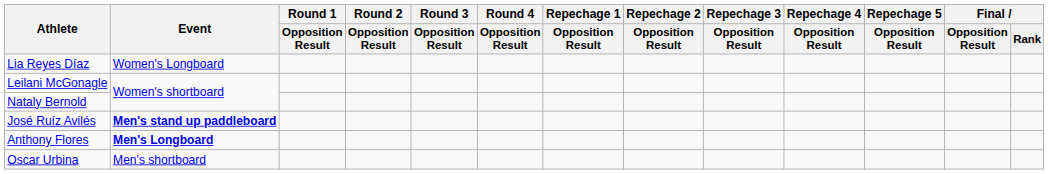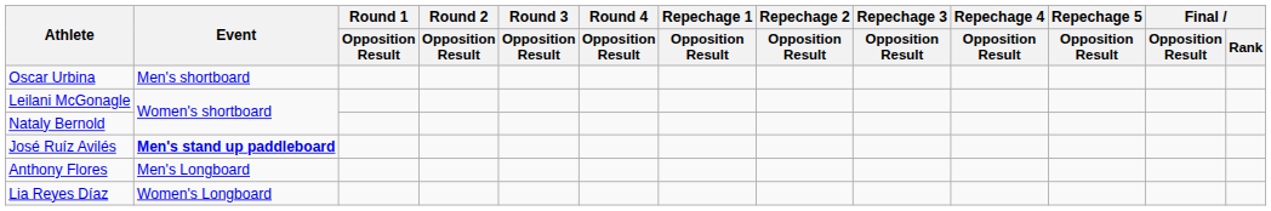 <table class=wikitable style=font-size:90%;text-align:center>
 <tr>
 <th rowspan=2>Athlete</th>
 <th rowspan=2>Event</th>
 <th>Round 1</th>
 <th>Round 2</th>
 <th>Round 3</th>
 <th>Round 4</th>
 <th>Repechage 1</th>
 <th>Repechage 2</th>
 <th>Repechage 3</th>
 <th>Repechage 4</th>
 <th>Repechage 5</th>
 <th colspan=2>Final / </th>
 </tr>
 <tr style=font-size:95%>
 <th>Opposition<br>Result</th>
 <th>Opposition<br>Result</th>
 <th>Opposition<br>Result</th>
 <th>Opposition<br>Result</th>
 <th>Opposition<br>Result</th>
 <th>Opposition<br>Result</th>
 <th>Opposition<br>Result</th>
 <th>Opposition<br>Result</th>
 <th>Opposition<br>Result</th>
 <th>Opposition<br>Result</th>
 <th>Rank</th>
 </tr>
 <tr>
-<td align=left><a href='#'>Lia Reyes Díaz</a></td>
-<td align=left><a href='#'>Women's Longboard</a></td>
+<td align=left><a href='#'>Oscar Urbina</a></td>
+<td align=left><a href='#'>Men's shortboard</a></td>
 <td></td>
 <td></td>
 <td></td>
 <td></td>
 <td></td>
 <td></td>
 <td></td>
 <td></td>
 <td></td>
 <td></td>
 <td></td>
 </tr>
 <tr>
 <td align=left><a href='#'>Leilani McGonagle</a></td>
 <td align=left rowspan=2><a href='#'>Women's shortboard</a></td>
 <td></td>
 <td></td>
 <td></td>
 <td></td>
 <td></td>
 <td></td>
 <td></td>
 <td></td>
 <td></td>
 <td></td>
 <td></td>
 </tr>
 <tr>
 <td align=left><a href='#'>Nataly Bernold</a></td>
 <td></td>
 <td></td>
 <td></td>
 <td></td>
 <td></td>
 <td></td>
 <td></td>
 <td></td>
 <td></td>
 <td></td>
 <td></td>
 </tr>
 <tr>
 <td align=left><a href='#'>José Ruíz Avilés</a></td>
 <td align=left><strong><a href='#'>Men's stand up paddleboard</a></strong></td>
 <td></td>
 <td></td>
 <td></td>
 <td></td>
 <td></td>
 <td></td>
 <td></td>
 <td></td>
 <td></td>
 <td></td>
 <td></td>
 </tr>
 <tr>
 <td align=left><a href='#'>Anthony Flores</a></td>
-<td align=left><strong><a href='#'>Men's Longboard</a></strong></td>
+<td align=left><a href='#'>Men's Longboard</a></td>
 <td></td>
 <td></td>
 <td></td>
 <td></td>
 <td></td>
 <td></td>
 <td></td>
 <td></td>
 <td></td>
 <td></td>
 <td></td>
 </tr>
 <tr>
-<td align=left><a href='#'>Oscar Urbina</a></td>
-<td align=left><a href='#'>Men's shortboard</a></td>
+<td align=left><a href='#'>Lia Reyes Díaz</a></td>
+<td align=left><a href='#'>Women's Longboard</a></td>
 <td></td>
 <td></td>
 <td></td>
 <td></td>
 <td></td>
 <td></td>
 <td></td>
 <td></td>
 <td></td>
 <td></td>
 <td></td>
 </tr>
 </table>
